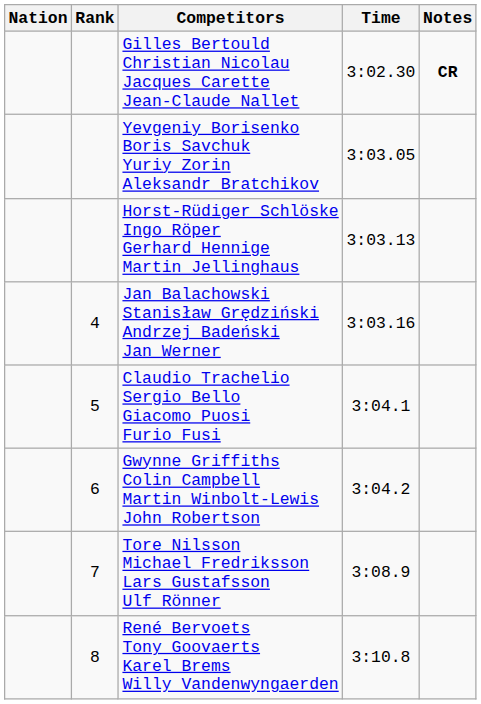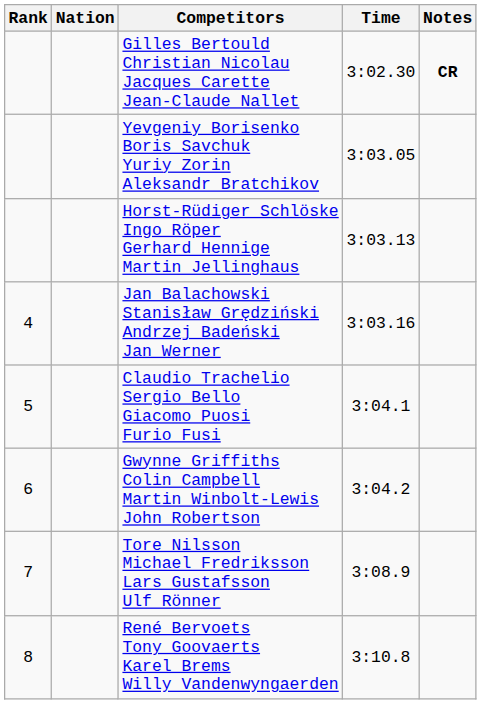 <table class="wikitable sortable" style="text-align:center">
 <tr>
+<th>Rank</th>
 <th>Nation</th>
-<th>Rank</th>
 <th>Competitors</th>
 <th>Time</th>
 <th>Notes</th>
 </tr>
 <tr>
+<td></td>
 <td align=left></td>
-<td></td>
 <td align=left><a href='#'>Gilles Bertould</a><br><a href='#'>Christian Nicolau</a><br><a href='#'>Jacques Carette</a><br><a href='#'>Jean-Claude Nallet</a></td>
 <td>3:02.30</td>
 <td><strong>CR</strong></td>
 </tr>
 <tr>
+<td></td>
 <td align=left></td>
-<td></td>
 <td align=left><a href='#'>Yevgeniy Borisenko</a><br><a href='#'>Boris Savchuk</a><br><a href='#'>Yuriy Zorin</a><br><a href='#'>Aleksandr Bratchikov</a></td>
 <td>3:03.05</td>
 <td></td>
 </tr>
 <tr>
+<td></td>
 <td align=left></td>
-<td></td>
 <td align=left><a href='#'>Horst-Rüdiger Schlöske</a><br><a href='#'>Ingo Röper</a><br><a href='#'>Gerhard Hennige</a><br><a href='#'>Martin Jellinghaus</a></td>
 <td>3:03.13</td>
 <td></td>
 </tr>
 <tr>
+<td>4</td>
 <td align=left></td>
-<td>4</td>
 <td align=left><a href='#'>Jan Balachowski</a><br><a href='#'>Stanisław Grędziński</a><br><a href='#'>Andrzej Badeński</a><br><a href='#'>Jan Werner</a></td>
 <td>3:03.16</td>
 <td></td>
 </tr>
 <tr>
+<td>5</td>
 <td align=left></td>
-<td>5</td>
 <td align=left><a href='#'>Claudio Trachelio</a><br><a href='#'>Sergio Bello</a><br><a href='#'>Giacomo Puosi</a><br><a href='#'>Furio Fusi</a></td>
 <td>3:04.1</td>
 <td></td>
 </tr>
 <tr>
+<td>6</td>
 <td align=left></td>
-<td>6</td>
 <td align=left><a href='#'>Gwynne Griffiths</a><br><a href='#'>Colin Campbell</a><br><a href='#'>Martin Winbolt-Lewis</a><br><a href='#'>John Robertson</a></td>
 <td>3:04.2</td>
 <td></td>
 </tr>
 <tr>
+<td>7</td>
 <td align=left></td>
-<td>7</td>
 <td align=left><a href='#'>Tore Nilsson</a><br><a href='#'>Michael Fredriksson</a><br><a href='#'>Lars Gustafsson</a><br><a href='#'>Ulf Rönner</a></td>
 <td>3:08.9</td>
 <td></td>
 </tr>
 <tr>
+<td>8</td>
 <td align=left></td>
-<td>8</td>
 <td align=left><a href='#'>René Bervoets</a><br><a href='#'>Tony Goovaerts</a><br><a href='#'>Karel Brems</a><br><a href='#'>Willy Vandenwyngaerden</a></td>
 <td>3:10.8</td>
 <td></td>
 </tr>
 </table>
